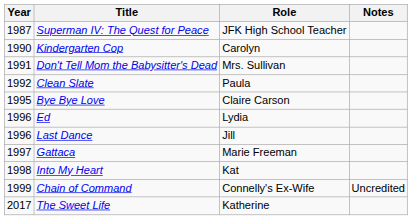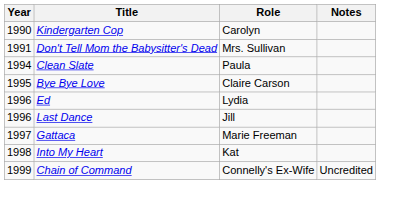 <table class="wikitable sortable">
 <tr>
 <th>Year</th>
 <th>Title</th>
 <th>Role</th>
 <th class="unsortable">Notes</th>
-</tr>
-<tr>
-<td>1987</td>
-<td><em><a href='#'>Superman IV: The Quest for Peace</a></em></td>
-<td>JFK High School Teacher</td>
-<td></td>
 </tr>
 <tr>
 <td>1990</td>
 <td><em><a href='#'>Kindergarten Cop</a></em></td>
 <td>Carolyn</td>
 <td></td>
 </tr>
 <tr>
 <td>1991</td>
 <td><em><a href='#'>Don't Tell Mom the Babysitter's Dead</a></em></td>
 <td>Mrs. Sullivan</td>
 <td></td>
 </tr>
 <tr>
-<td>1992</td>
+<td>1994</td>
 <td><em><a href='#'>Clean Slate</a></em></td>
 <td>Paula</td>
 <td></td>
 </tr>
 <tr>
 <td>1995</td>
 <td><em><a href='#'>Bye Bye Love</a></em></td>
 <td>Claire Carson</td>
 <td></td>
 </tr>
 <tr>
 <td>1996</td>
 <td><em><a href='#'>Ed</a></em></td>
 <td>Lydia</td>
 <td></td>
 </tr>
 <tr>
 <td>1996</td>
 <td><em><a href='#'>Last Dance</a></em></td>
 <td>Jill</td>
 <td></td>
 </tr>
 <tr>
 <td>1997</td>
 <td><em><a href='#'>Gattaca</a></em></td>
 <td>Marie Freeman</td>
 <td></td>
 </tr>
 <tr>
 <td>1998</td>
 <td><em><a href='#'>Into My Heart</a></em></td>
 <td>Kat</td>
 <td></td>
 </tr>
 <tr>
 <td>1999</td>
 <td><em><a href='#'>Chain of Command</a></em></td>
 <td>Connelly's Ex-Wife</td>
 <td>Uncredited</td>
 </tr>
-<tr>
-<td>2017</td>
-<td><em><a href='#'>The Sweet Life</a></em></td>
-<td>Katherine</td>
-<td></td>
-</tr>
 </table>
